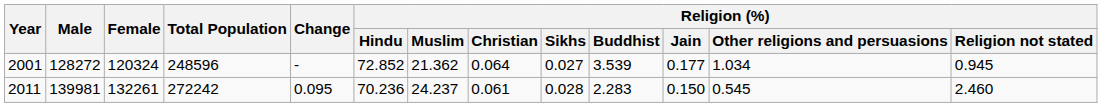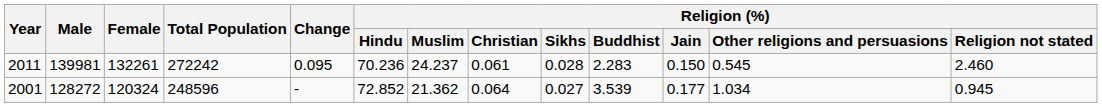 <table class="wikitable">
 <tr>
 <th rowspan="2">Year</th>
 <th rowspan="2">Male</th>
 <th rowspan="2">Female</th>
 <th rowspan="2">Total Population</th>
 <th rowspan="2">Change</th>
 <th colspan="8">Religion (%)</th>
 </tr>
 <tr>
 <th>Hindu</th>
 <th>Muslim</th>
 <th>Christian</th>
 <th>Sikhs</th>
 <th>Buddhist</th>
 <th>Jain</th>
 <th>Other religions and persuasions</th>
 <th>Religion not stated</th>
 </tr>
 <tr>
+<td>2011</td>
+<td>139981</td>
+<td>132261</td>
+<td>272242</td>
+<td>0.095</td>
+<td>70.236</td>
+<td>24.237</td>
+<td>0.061</td>
+<td>0.028</td>
+<td>2.283</td>
+<td>0.150</td>
+<td>0.545</td>
+<td>2.460</td>
+</tr>
+<tr>
 <td>2001</td>
 <td>128272</td>
 <td>120324</td>
 <td>248596</td>
 <td>-</td>
 <td>72.852</td>
 <td>21.362</td>
 <td>0.064</td>
 <td>0.027</td>
 <td>3.539</td>
 <td>0.177</td>
 <td>1.034</td>
 <td>0.945</td>
 </tr>
-<tr>
-<td>2011</td>
-<td>139981</td>
-<td>132261</td>
-<td>272242</td>
-<td>0.095</td>
-<td>70.236</td>
-<td>24.237</td>
-<td>0.061</td>
-<td>0.028</td>
-<td>2.283</td>
-<td>0.150</td>
-<td>0.545</td>
-<td>2.460</td>
-</tr>
 </table>
